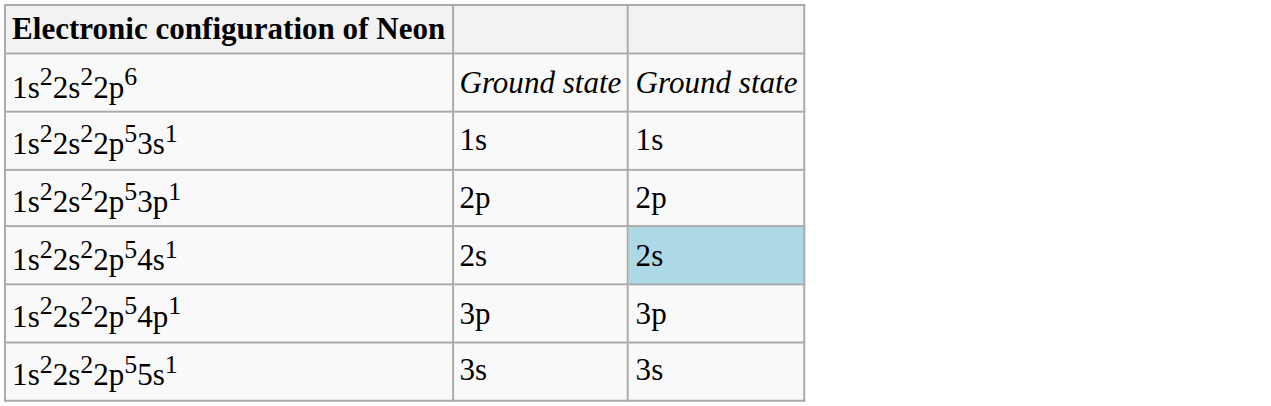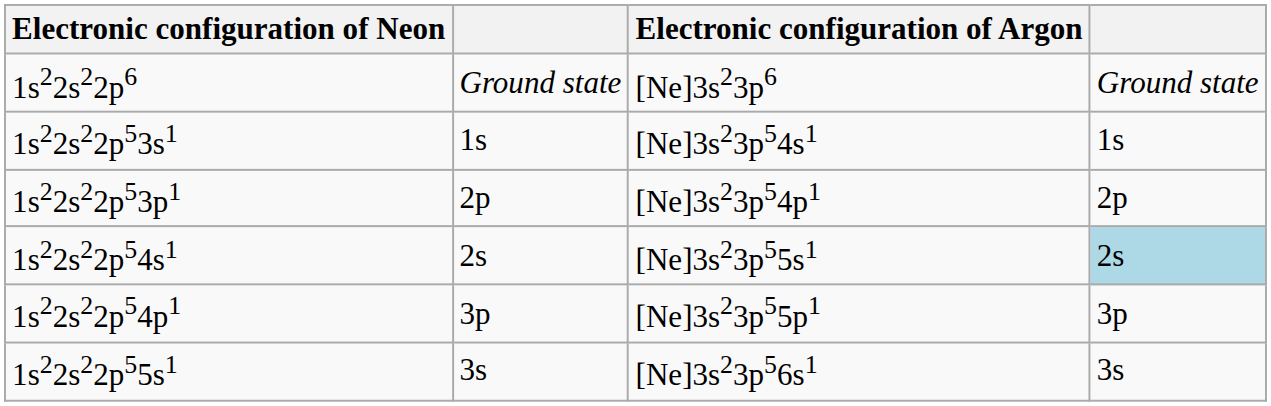 <table class="wikitable">
 <tr>
 <th>Electronic configuration of Neon</th>
 <th></th>
+<th>Electronic configuration of Argon</th>
 <th></th>
 </tr>
 <tr>
 <td>1s<sup>2</sup>2s<sup>2</sup>2p<sup>6</sup></td>
 <td><em>Ground state</em></td>
+<td>[Ne]3s<sup>2</sup>3p<sup>6</sup></td>
 <td><em>Ground state</em></td>
 </tr>
 <tr>
 <td>1s<sup>2</sup>2s<sup>2</sup>2p<sup>5</sup>3s<sup>1</sup></td>
 <td>1s</td>
+<td>[Ne]3s<sup>2</sup>3p<sup>5</sup>4s<sup>1</sup></td>
 <td>1s</td>
 </tr>
 <tr>
 <td>1s<sup>2</sup>2s<sup>2</sup>2p<sup>5</sup>3p<sup>1</sup></td>
 <td>2p</td>
+<td>[Ne]3s<sup>2</sup>3p<sup>5</sup>4p<sup>1</sup></td>
 <td>2p</td>
 </tr>
 <tr>
 <td>1s<sup>2</sup>2s<sup>2</sup>2p<sup>5</sup>4s<sup>1</sup></td>
 <td>2s</td>
+<td>[Ne]3s<sup>2</sup>3p<sup>5</sup>5s<sup>1</sup></td>
 <td style="background: lightblue;">2s</td>
 </tr>
 <tr>
 <td>1s<sup>2</sup>2s<sup>2</sup>2p<sup>5</sup>4p<sup>1</sup></td>
 <td>3p</td>
+<td>[Ne]3s<sup>2</sup>3p<sup>5</sup>5p<sup>1</sup></td>
 <td>3p</td>
 </tr>
 <tr>
 <td>1s<sup>2</sup>2s<sup>2</sup>2p<sup>5</sup>5s<sup>1</sup></td>
 <td>3s</td>
+<td>[Ne]3s<sup>2</sup>3p<sup>5</sup>6s<sup>1</sup></td>
 <td>3s</td>
 </tr>
 </table>
